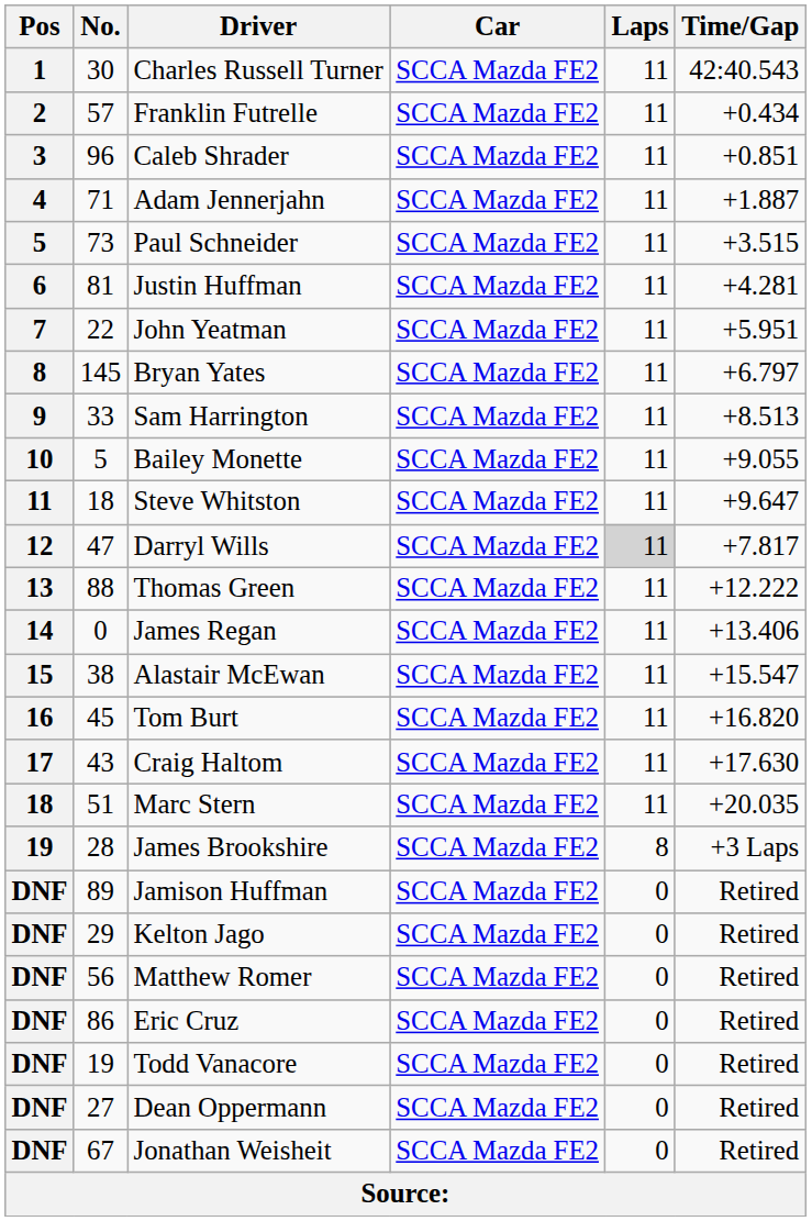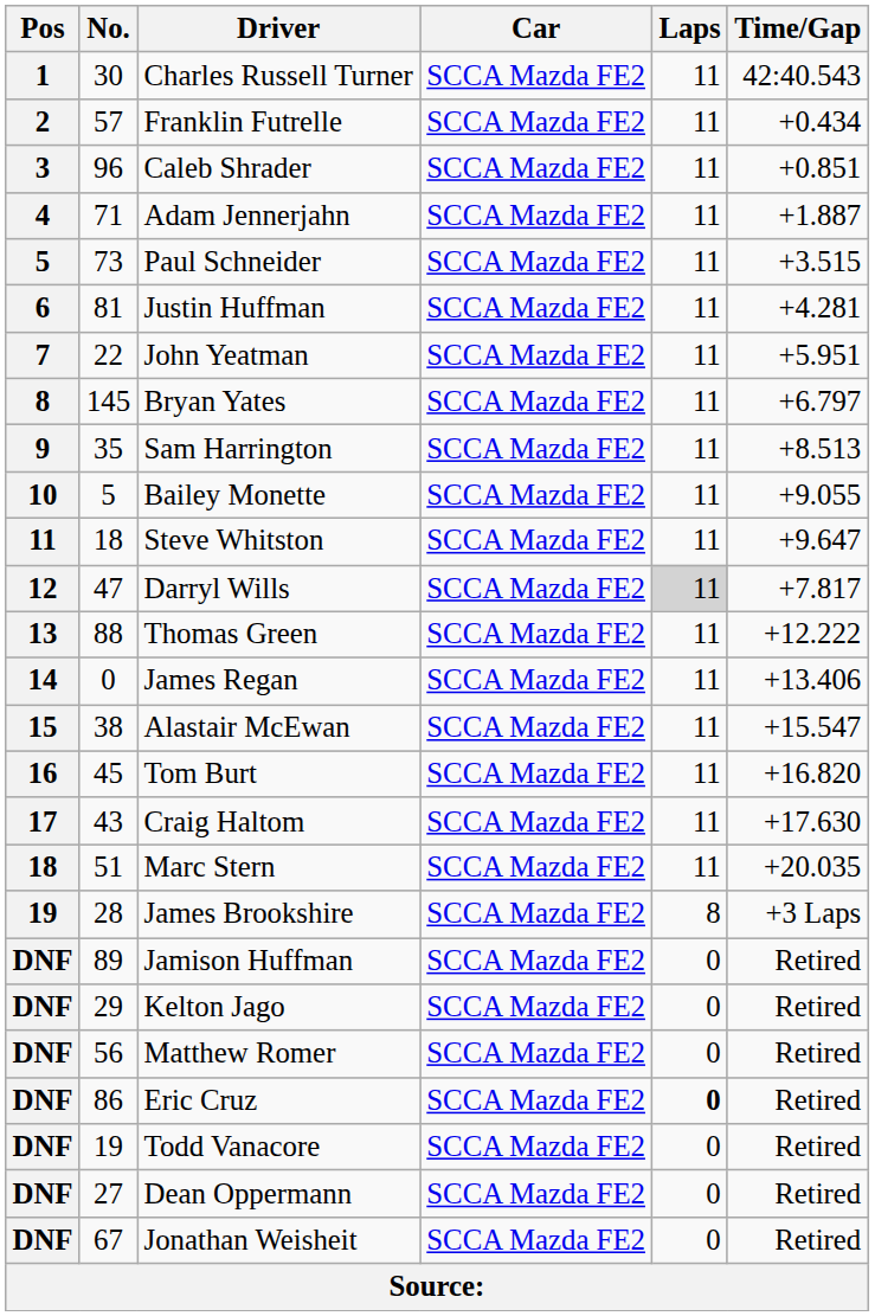 <table class="wikitable">
 <tr>
 <th>Pos</th>
 <th>No.</th>
 <th>Driver</th>
 <th>Car</th>
 <th>Laps</th>
 <th>Time/Gap</th>
 </tr>
 <tr>
 <th>1</th>
 <td align=center>30</td>
 <td> Charles Russell Turner</td>
 <td><a href='#'>SCCA Mazda FE2</a></td>
 <td align=right>11</td>
 <td align=right>42:40.543</td>
 </tr>
 <tr>
 <th>2</th>
 <td align=center>57</td>
 <td> Franklin Futrelle</td>
 <td><a href='#'>SCCA Mazda FE2</a></td>
 <td align=right>11</td>
 <td align=right>+0.434</td>
 </tr>
 <tr>
 <th>3</th>
 <td align=center>96</td>
 <td> Caleb Shrader</td>
 <td><a href='#'>SCCA Mazda FE2</a></td>
 <td align=right>11</td>
 <td align=right>+0.851</td>
 </tr>
 <tr>
 <th>4</th>
 <td align=center>71</td>
 <td> Adam Jennerjahn</td>
 <td><a href='#'>SCCA Mazda FE2</a></td>
 <td align=right>11</td>
 <td align=right>+1.887</td>
 </tr>
 <tr>
 <th>5</th>
 <td align=center>73</td>
 <td> Paul Schneider</td>
 <td><a href='#'>SCCA Mazda FE2</a></td>
 <td align=right>11</td>
 <td align=right>+3.515</td>
 </tr>
 <tr>
 <th>6</th>
 <td align=center>81</td>
 <td> Justin Huffman</td>
 <td><a href='#'>SCCA Mazda FE2</a></td>
 <td align=right>11</td>
 <td align=right>+4.281</td>
 </tr>
 <tr>
 <th>7</th>
 <td align=center>22</td>
 <td> John Yeatman</td>
 <td><a href='#'>SCCA Mazda FE2</a></td>
 <td align=right>11</td>
 <td align=right>+5.951</td>
 </tr>
 <tr>
 <th>8</th>
 <td align=center>145</td>
 <td> Bryan Yates</td>
 <td><a href='#'>SCCA Mazda FE2</a></td>
 <td align=right>11</td>
 <td align=right>+6.797</td>
 </tr>
 <tr>
 <th>9</th>
-<td align=center>33</td>
+<td align=center>35</td>
 <td> Sam Harrington</td>
 <td><a href='#'>SCCA Mazda FE2</a></td>
 <td align=right>11</td>
 <td align=right>+8.513</td>
 </tr>
 <tr>
 <th>10</th>
 <td align=center>5</td>
 <td> Bailey Monette</td>
 <td><a href='#'>SCCA Mazda FE2</a></td>
 <td align=right>11</td>
 <td align=right>+9.055</td>
 </tr>
 <tr>
 <th>11</th>
 <td align=center>18</td>
 <td> Steve Whitston</td>
 <td><a href='#'>SCCA Mazda FE2</a></td>
 <td align=right>11</td>
 <td align=right>+9.647</td>
 </tr>
 <tr>
 <th>12</th>
 <td align=center>47</td>
 <td> Darryl Wills</td>
 <td><a href='#'>SCCA Mazda FE2</a></td>
 <td align=right style="background: lightgrey;">11</td>
 <td align=right>+7.817</td>
 </tr>
 <tr>
 <th>13</th>
 <td align=center>88</td>
 <td> Thomas Green</td>
 <td><a href='#'>SCCA Mazda FE2</a></td>
 <td align=right>11</td>
 <td align=right>+12.222</td>
 </tr>
 <tr>
 <th>14</th>
 <td align=center>0</td>
 <td> James Regan</td>
 <td><a href='#'>SCCA Mazda FE2</a></td>
 <td align=right>11</td>
 <td align=right>+13.406</td>
 </tr>
 <tr>
 <th>15</th>
 <td align=center>38</td>
 <td> Alastair McEwan</td>
 <td><a href='#'>SCCA Mazda FE2</a></td>
 <td align=right>11</td>
 <td align=right>+15.547</td>
 </tr>
 <tr>
 <th>16</th>
 <td align=center>45</td>
 <td> Tom Burt</td>
 <td><a href='#'>SCCA Mazda FE2</a></td>
 <td align=right>11</td>
 <td align=right>+16.820</td>
 </tr>
 <tr>
 <th>17</th>
 <td align=center>43</td>
 <td> Craig Haltom</td>
 <td><a href='#'>SCCA Mazda FE2</a></td>
 <td align=right>11</td>
 <td align=right>+17.630</td>
 </tr>
 <tr>
 <th>18</th>
 <td align=center>51</td>
 <td> Marc Stern</td>
 <td><a href='#'>SCCA Mazda FE2</a></td>
 <td align=right>11</td>
 <td align=right>+20.035</td>
 </tr>
 <tr>
 <th>19</th>
 <td align=center>28</td>
 <td> James Brookshire</td>
 <td><a href='#'>SCCA Mazda FE2</a></td>
 <td align=right>8</td>
 <td align=right>+3 Laps</td>
 </tr>
 <tr>
 <th>DNF</th>
 <td align=center>89</td>
 <td> Jamison Huffman</td>
 <td><a href='#'>SCCA Mazda FE2</a></td>
 <td align=right>0</td>
 <td align=right>Retired</td>
 </tr>
 <tr>
 <th>DNF</th>
 <td align=center>29</td>
 <td> Kelton Jago</td>
 <td><a href='#'>SCCA Mazda FE2</a></td>
 <td align=right>0</td>
 <td align=right>Retired</td>
 </tr>
 <tr>
 <th>DNF</th>
 <td align=center>56</td>
 <td> Matthew Romer</td>
 <td><a href='#'>SCCA Mazda FE2</a></td>
 <td align=right>0</td>
 <td align=right>Retired</td>
 </tr>
 <tr>
 <th>DNF</th>
 <td align=center>86</td>
 <td> Eric Cruz</td>
 <td><a href='#'>SCCA Mazda FE2</a></td>
-<td align=right>0</td>
+<td align=right><strong>0</strong></td>
 <td align=right>Retired</td>
 </tr>
 <tr>
 <th>DNF</th>
 <td align=center>19</td>
 <td> Todd Vanacore</td>
 <td><a href='#'>SCCA Mazda FE2</a></td>
 <td align=right>0</td>
 <td align=right>Retired</td>
 </tr>
 <tr>
 <th>DNF</th>
 <td align=center>27</td>
 <td> Dean Oppermann</td>
 <td><a href='#'>SCCA Mazda FE2</a></td>
 <td align=right>0</td>
 <td align=right>Retired</td>
 </tr>
 <tr>
 <th>DNF</th>
 <td align=center>67</td>
 <td> Jonathan Weisheit</td>
 <td><a href='#'>SCCA Mazda FE2</a></td>
 <td align=right>0</td>
 <td align=right>Retired</td>
 </tr>
 <tr>
 <th colspan=6>Source:</th>
 </tr>
 <tr>
 </tr>
 </table>
